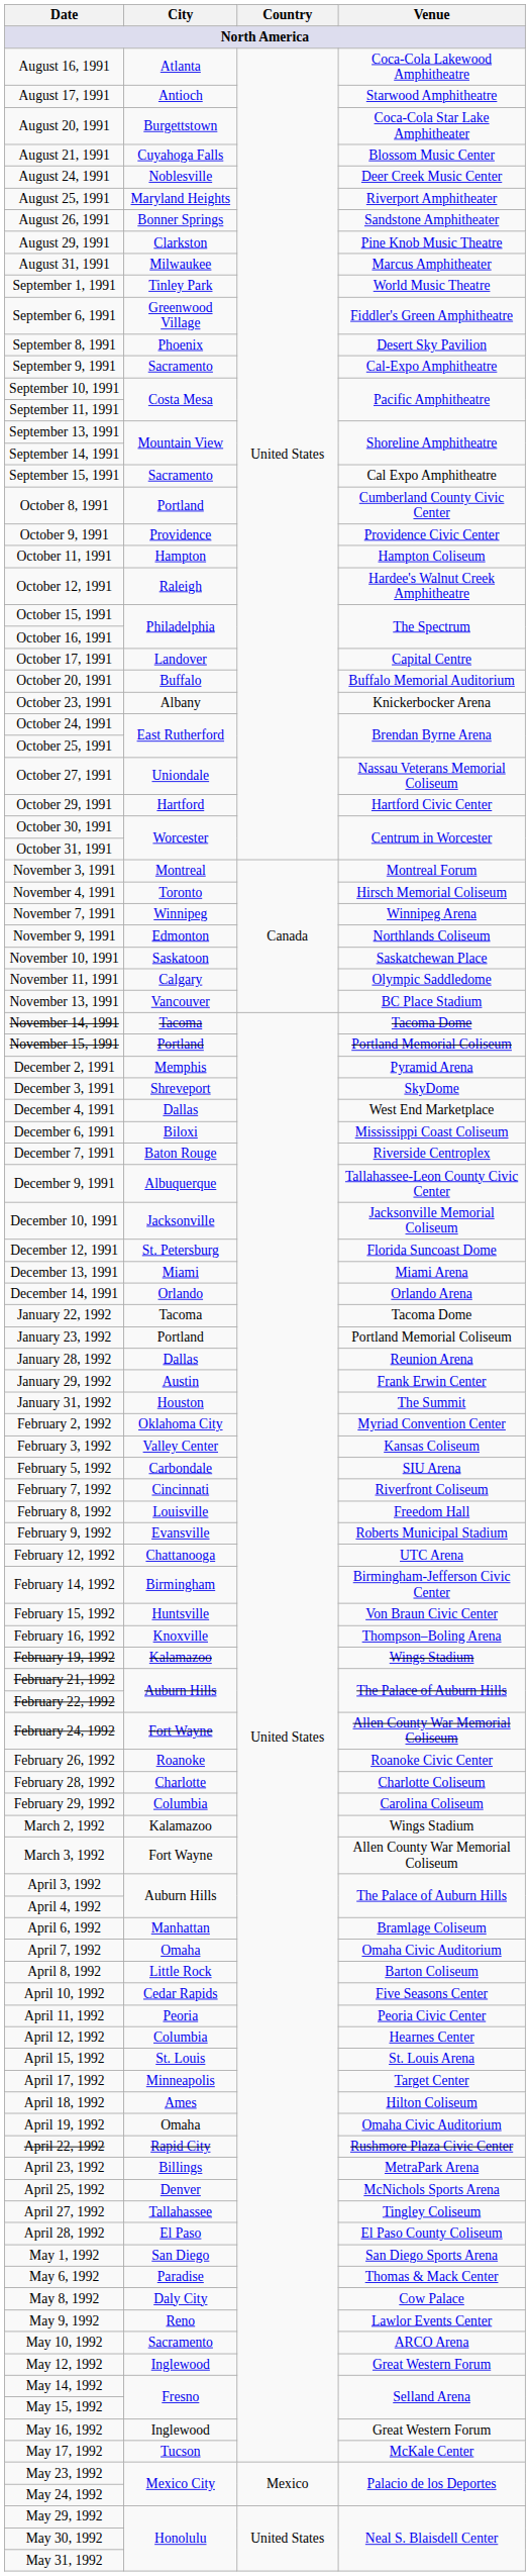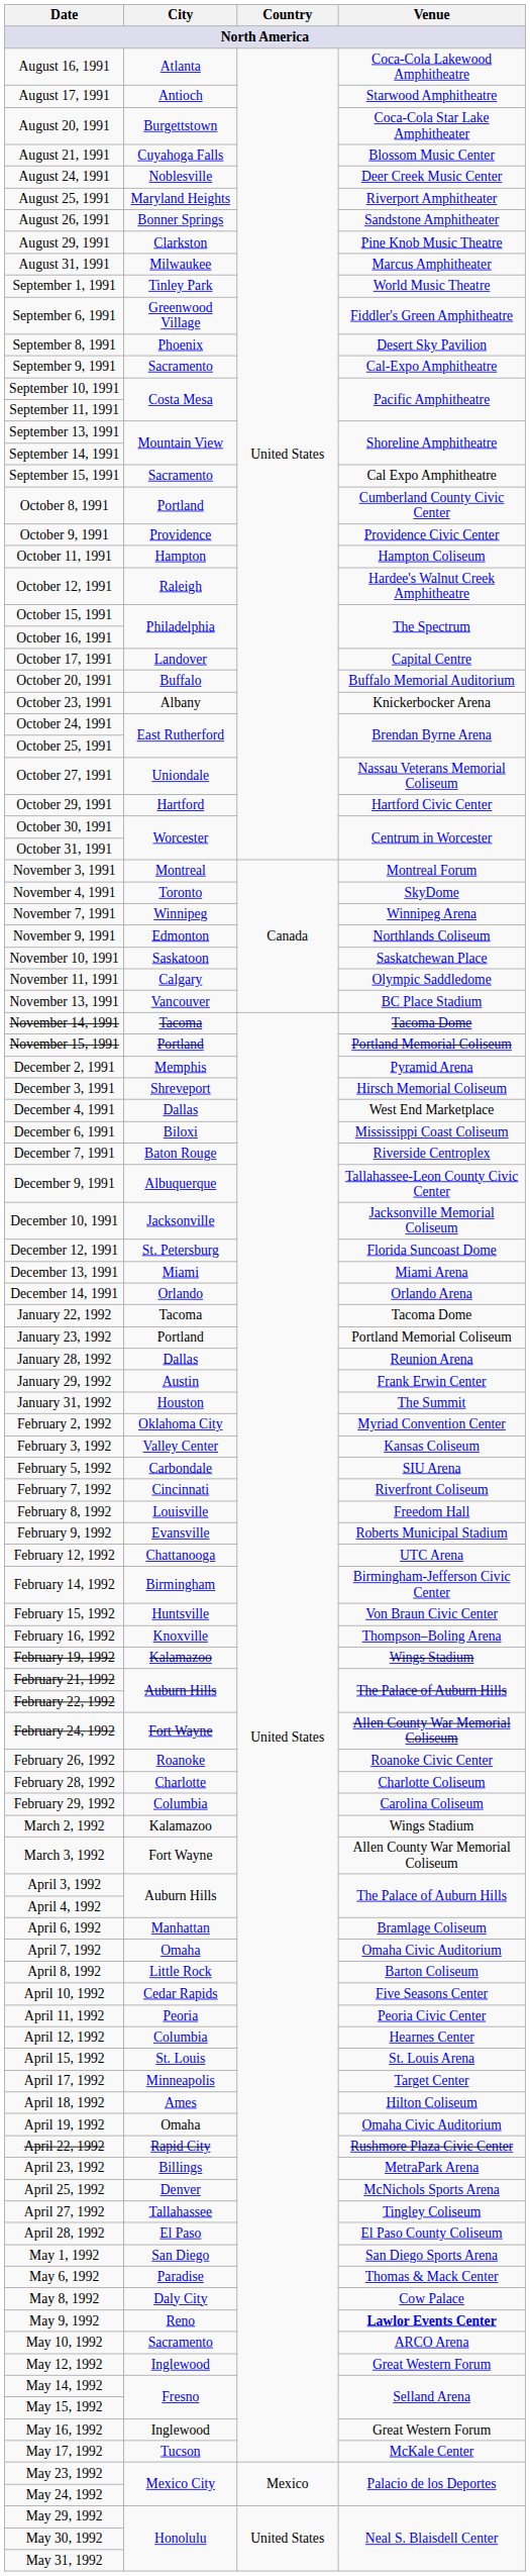 <table class="wikitable plainrowheaders" style="text-align:center;">
 <tr>
 <th scope="col" style="width:12em;">Date</th>
 <th scope="col" style="width:10em;">City</th>
 <th scope="col" style="width:10em;">Country</th>
 <th scope="col" style="width:20em;">Venue</th>
 </tr>
 <tr>
 <th style="background:#dde;" colspan="4">North America</th>
 </tr>
 <tr>
 <td>August 16, 1991</td>
 <td><a href='#'>Atlanta</a></td>
 <td rowspan="33">United States</td>
 <td><a href='#'>Coca-Cola Lakewood Amphitheatre</a></td>
 </tr>
 <tr>
 <td>August 17, 1991</td>
 <td><a href='#'>Antioch</a></td>
 <td><a href='#'>Starwood Amphitheatre</a></td>
 </tr>
 <tr>
 <td>August 20, 1991</td>
 <td><a href='#'>Burgettstown</a></td>
 <td><a href='#'>Coca-Cola Star Lake Amphitheater</a></td>
 </tr>
 <tr>
 <td>August 21, 1991</td>
 <td><a href='#'>Cuyahoga Falls</a></td>
 <td><a href='#'>Blossom Music Center</a></td>
 </tr>
 <tr>
 <td>August 24, 1991</td>
 <td><a href='#'>Noblesville</a></td>
 <td><a href='#'>Deer Creek Music Center</a></td>
 </tr>
 <tr>
 <td>August 25, 1991</td>
 <td><a href='#'>Maryland Heights</a></td>
 <td><a href='#'>Riverport Amphitheater</a></td>
 </tr>
 <tr>
 <td>August 26, 1991</td>
 <td><a href='#'>Bonner Springs</a></td>
 <td><a href='#'>Sandstone Amphitheater</a></td>
 </tr>
 <tr>
 <td>August 29, 1991</td>
 <td><a href='#'>Clarkston</a></td>
 <td><a href='#'>Pine Knob Music Theatre</a></td>
 </tr>
 <tr>
 <td>August 31, 1991</td>
 <td><a href='#'>Milwaukee</a></td>
 <td><a href='#'>Marcus Amphitheater</a></td>
 </tr>
 <tr>
 <td>September 1, 1991</td>
 <td><a href='#'>Tinley Park</a></td>
 <td><a href='#'>World Music Theatre</a></td>
 </tr>
 <tr>
 <td>September 6, 1991</td>
 <td><a href='#'>Greenwood Village</a></td>
 <td><a href='#'>Fiddler's Green Amphitheatre</a></td>
 </tr>
 <tr>
 <td>September 8, 1991</td>
 <td><a href='#'>Phoenix</a></td>
 <td><a href='#'>Desert Sky Pavilion</a></td>
 </tr>
 <tr>
 <td>September 9, 1991</td>
 <td><a href='#'>Sacramento</a></td>
 <td><a href='#'>Cal-Expo Amphitheatre</a></td>
 </tr>
 <tr>
 <td>September 10, 1991</td>
 <td rowspan="2"><a href='#'>Costa Mesa</a></td>
 <td rowspan="2"><a href='#'>Pacific Amphitheatre</a></td>
 </tr>
 <tr>
 <td>September 11, 1991</td>
 </tr>
 <tr>
 <td>September 13, 1991</td>
 <td rowspan="2"><a href='#'>Mountain View</a></td>
 <td rowspan="2"><a href='#'>Shoreline Amphitheatre</a></td>
 </tr>
 <tr>
 <td>September 14, 1991</td>
 </tr>
 <tr>
 <td>September 15, 1991</td>
 <td><a href='#'>Sacramento</a></td>
 <td>Cal Expo Amphitheatre</td>
 </tr>
 <tr>
 <td>October 8, 1991</td>
 <td><a href='#'>Portland</a></td>
 <td><a href='#'>Cumberland County Civic Center</a></td>
 </tr>
 <tr>
 <td>October 9, 1991</td>
 <td><a href='#'>Providence</a></td>
 <td><a href='#'>Providence Civic Center</a></td>
 </tr>
 <tr>
 <td>October 11, 1991</td>
 <td><a href='#'>Hampton</a></td>
 <td><a href='#'>Hampton Coliseum</a></td>
 </tr>
 <tr>
 <td>October 12, 1991</td>
 <td><a href='#'>Raleigh</a></td>
 <td><a href='#'>Hardee's Walnut Creek Amphitheatre</a></td>
 </tr>
 <tr>
 <td>October 15, 1991</td>
 <td rowspan="2"><a href='#'>Philadelphia</a></td>
 <td rowspan="2"><a href='#'>The Spectrum</a></td>
 </tr>
 <tr>
 <td>October 16, 1991</td>
 </tr>
 <tr>
 <td>October 17, 1991</td>
 <td><a href='#'>Landover</a></td>
 <td><a href='#'>Capital Centre</a></td>
 </tr>
 <tr>
 <td>October 20, 1991</td>
 <td><a href='#'>Buffalo</a></td>
 <td><a href='#'>Buffalo Memorial Auditorium</a></td>
 </tr>
 <tr>
 <td>October 23, 1991</td>
 <td>Albany</td>
 <td>Knickerbocker Arena</td>
 </tr>
 <tr>
 <td>October 24, 1991</td>
 <td rowspan="2"><a href='#'>East Rutherford</a></td>
 <td rowspan="2"><a href='#'>Brendan Byrne Arena</a></td>
 </tr>
 <tr>
 <td>October 25, 1991</td>
 </tr>
 <tr>
 <td>October 27, 1991</td>
 <td><a href='#'>Uniondale</a></td>
 <td><a href='#'>Nassau Veterans Memorial Coliseum</a></td>
 </tr>
 <tr>
 <td>October 29, 1991</td>
 <td><a href='#'>Hartford</a></td>
 <td><a href='#'>Hartford Civic Center</a></td>
 </tr>
 <tr>
 <td>October 30, 1991</td>
 <td rowspan="2"><a href='#'>Worcester</a></td>
 <td rowspan="2"><a href='#'>Centrum in Worcester</a></td>
 </tr>
 <tr>
 <td>October 31, 1991</td>
 </tr>
 <tr>
 <td>November 3, 1991</td>
 <td><a href='#'>Montreal</a></td>
 <td rowspan="7">Canada</td>
 <td><a href='#'>Montreal Forum</a></td>
 </tr>
 <tr>
 <td>November 4, 1991</td>
 <td><a href='#'>Toronto</a></td>
-<td><a href='#'>Hirsch Memorial Coliseum</a></td>
+<td><a href='#'>SkyDome</a></td>
 </tr>
 <tr>
 <td>November 7, 1991</td>
 <td><a href='#'>Winnipeg</a></td>
 <td><a href='#'>Winnipeg Arena</a></td>
 </tr>
 <tr>
 <td>November 9, 1991</td>
 <td><a href='#'>Edmonton</a></td>
 <td><a href='#'>Northlands Coliseum</a></td>
 </tr>
 <tr>
 <td>November 10, 1991</td>
 <td><a href='#'>Saskatoon</a></td>
 <td><a href='#'>Saskatchewan Place</a></td>
 </tr>
 <tr>
 <td>November 11, 1991</td>
 <td><a href='#'>Calgary</a></td>
 <td><a href='#'>Olympic Saddledome</a></td>
 </tr>
 <tr>
 <td>November 13, 1991</td>
 <td><a href='#'>Vancouver</a></td>
 <td><a href='#'>BC Place Stadium</a></td>
 </tr>
 <tr>
 <td><s>November 14, 1991</s></td>
 <td><s><a href='#'>Tacoma</a> </s></td>
 <td rowspan="63">United States</td>
 <td><s><a href='#'>Tacoma Dome</a></s></td>
 </tr>
 <tr>
 <td><s>November 15, 1991 </s></td>
 <td><s><a href='#'>Portland</a> </s></td>
 <td><s><a href='#'>Portland Memorial Coliseum</a></s></td>
 </tr>
 <tr>
 <td>December 2, 1991</td>
 <td><a href='#'>Memphis</a></td>
 <td><a href='#'>Pyramid Arena</a></td>
 </tr>
 <tr>
 <td>December 3, 1991</td>
 <td><a href='#'>Shreveport</a></td>
-<td><a href='#'>SkyDome</a></td>
+<td><a href='#'>Hirsch Memorial Coliseum</a></td>
 </tr>
 <tr>
 <td>December 4, 1991</td>
 <td><a href='#'>Dallas</a></td>
 <td>West End Marketplace</td>
 </tr>
 <tr>
 <td>December 6, 1991</td>
 <td><a href='#'>Biloxi</a></td>
 <td><a href='#'>Mississippi Coast Coliseum</a></td>
 </tr>
 <tr>
 <td>December 7, 1991</td>
 <td><a href='#'>Baton Rouge</a></td>
 <td><a href='#'>Riverside Centroplex</a></td>
 </tr>
 <tr>
 <td>December 9, 1991</td>
 <td><a href='#'>Albuquerque</a></td>
 <td><a href='#'>Tallahassee-Leon County Civic Center</a></td>
 </tr>
 <tr>
 <td>December 10, 1991</td>
 <td><a href='#'>Jacksonville</a></td>
 <td><a href='#'>Jacksonville Memorial Coliseum</a></td>
 </tr>
 <tr>
 <td>December 12, 1991</td>
 <td><a href='#'>St. Petersburg</a></td>
 <td><a href='#'>Florida Suncoast Dome</a></td>
 </tr>
 <tr>
 <td>December 13, 1991</td>
 <td><a href='#'>Miami</a></td>
 <td><a href='#'>Miami Arena</a></td>
 </tr>
 <tr>
 <td>December 14, 1991</td>
 <td><a href='#'>Orlando</a></td>
 <td><a href='#'>Orlando Arena</a></td>
 </tr>
 <tr>
 <td>January 22, 1992</td>
 <td>Tacoma</td>
 <td>Tacoma Dome</td>
 </tr>
 <tr>
 <td>January 23, 1992</td>
 <td>Portland</td>
 <td>Portland Memorial Coliseum</td>
 </tr>
 <tr>
 <td>January 28, 1992</td>
 <td><a href='#'>Dallas</a></td>
 <td><a href='#'>Reunion Arena</a></td>
 </tr>
 <tr>
 <td>January 29, 1992</td>
 <td><a href='#'>Austin</a></td>
 <td><a href='#'>Frank Erwin Center</a></td>
 </tr>
 <tr>
 <td>January 31, 1992</td>
 <td><a href='#'>Houston</a></td>
 <td><a href='#'>The Summit</a></td>
 </tr>
 <tr>
 <td>February 2, 1992</td>
 <td><a href='#'>Oklahoma City</a></td>
 <td><a href='#'>Myriad Convention Center</a></td>
 </tr>
 <tr>
 <td>February 3, 1992</td>
 <td><a href='#'>Valley Center</a></td>
 <td><a href='#'>Kansas Coliseum</a></td>
 </tr>
 <tr>
 <td>February 5, 1992</td>
 <td><a href='#'>Carbondale</a></td>
 <td><a href='#'>SIU Arena</a></td>
 </tr>
 <tr>
 <td>February 7, 1992</td>
 <td><a href='#'>Cincinnati</a></td>
 <td><a href='#'>Riverfront Coliseum</a></td>
 </tr>
 <tr>
 <td>February 8, 1992</td>
 <td><a href='#'>Louisville</a></td>
 <td><a href='#'>Freedom Hall</a></td>
 </tr>
 <tr>
 <td>February 9, 1992</td>
 <td><a href='#'>Evansville</a></td>
 <td><a href='#'>Roberts Municipal Stadium</a></td>
 </tr>
 <tr>
 <td>February 12, 1992</td>
 <td><a href='#'>Chattanooga</a></td>
 <td><a href='#'>UTC Arena</a></td>
 </tr>
 <tr>
 <td>February 14, 1992</td>
 <td><a href='#'>Birmingham</a></td>
 <td><a href='#'>Birmingham-Jefferson Civic Center</a></td>
 </tr>
 <tr>
 <td>February 15, 1992</td>
 <td><a href='#'>Huntsville</a></td>
 <td><a href='#'>Von Braun Civic Center</a></td>
 </tr>
 <tr>
 <td>February 16, 1992</td>
 <td><a href='#'>Knoxville</a></td>
 <td><a href='#'>Thompson–Boling Arena</a></td>
 </tr>
 <tr>
 <td><s>February 19, 1992</s></td>
 <td><s><a href='#'>Kalamazoo</a></s></td>
 <td><s><a href='#'>Wings Stadium</a></s></td>
 </tr>
 <tr>
 <td><s>February 21, 1992 </s></td>
 <td rowspan="2"><s><a href='#'>Auburn Hills</a></s></td>
 <td rowspan="2"><s><a href='#'>The Palace of Auburn Hills</a></s></td>
 </tr>
 <tr>
 <td><s>February 22, 1992</s></td>
 </tr>
 <tr>
 <td><s>February 24, 1992</s></td>
 <td><s><a href='#'>Fort Wayne</a></s></td>
 <td><s><a href='#'>Allen County War Memorial Coliseum</a></s></td>
 </tr>
 <tr>
 <td>February 26, 1992</td>
 <td><a href='#'>Roanoke</a></td>
 <td><a href='#'>Roanoke Civic Center</a></td>
 </tr>
 <tr>
 <td>February 28, 1992</td>
 <td><a href='#'>Charlotte</a></td>
 <td><a href='#'>Charlotte Coliseum</a></td>
 </tr>
 <tr>
 <td>February 29, 1992</td>
 <td><a href='#'>Columbia</a></td>
 <td><a href='#'>Carolina Coliseum</a></td>
 </tr>
 <tr>
 <td>March 2, 1992</td>
 <td>Kalamazoo</td>
 <td>Wings Stadium</td>
 </tr>
 <tr>
 <td>March 3, 1992</td>
 <td>Fort Wayne</td>
 <td>Allen County War Memorial Coliseum</td>
 </tr>
 <tr>
 <td>April 3, 1992</td>
 <td rowspan="2">Auburn Hills</td>
 <td rowspan="2"><a href='#'>The Palace of Auburn Hills</a></td>
 </tr>
 <tr>
 <td>April 4, 1992</td>
 </tr>
 <tr>
 <td>April 6, 1992</td>
 <td><a href='#'>Manhattan</a></td>
 <td><a href='#'>Bramlage Coliseum</a></td>
 </tr>
 <tr>
 <td>April 7, 1992</td>
 <td><a href='#'>Omaha</a></td>
 <td><a href='#'>Omaha Civic Auditorium</a></td>
 </tr>
 <tr>
 <td>April 8, 1992</td>
 <td><a href='#'>Little Rock</a></td>
 <td><a href='#'>Barton Coliseum</a></td>
 </tr>
 <tr>
 <td>April 10, 1992</td>
 <td><a href='#'>Cedar Rapids</a></td>
 <td><a href='#'>Five Seasons Center</a></td>
 </tr>
 <tr>
 <td>April 11, 1992</td>
 <td><a href='#'>Peoria</a></td>
 <td><a href='#'>Peoria Civic Center</a></td>
 </tr>
 <tr>
 <td>April 12, 1992</td>
 <td><a href='#'>Columbia</a></td>
 <td><a href='#'>Hearnes Center</a></td>
 </tr>
 <tr>
 <td>April 15, 1992</td>
 <td><a href='#'>St. Louis</a></td>
 <td><a href='#'>St. Louis Arena</a></td>
 </tr>
 <tr>
 <td>April 17, 1992</td>
 <td><a href='#'>Minneapolis</a></td>
 <td><a href='#'>Target Center</a></td>
 </tr>
 <tr>
 <td>April 18, 1992</td>
 <td><a href='#'>Ames</a></td>
 <td><a href='#'>Hilton Coliseum</a></td>
 </tr>
 <tr>
 <td>April 19, 1992</td>
 <td>Omaha</td>
 <td><a href='#'>Omaha Civic Auditorium</a></td>
 </tr>
 <tr>
 <td><s>April 22, 1992</s></td>
 <td><s><a href='#'>Rapid City</a></s></td>
 <td><s><a href='#'>Rushmore Plaza Civic Center</a></s></td>
 </tr>
 <tr>
 <td>April 23, 1992</td>
 <td><a href='#'>Billings</a></td>
 <td><a href='#'>MetraPark Arena</a></td>
 </tr>
 <tr>
 <td>April 25, 1992</td>
 <td><a href='#'>Denver</a></td>
 <td><a href='#'>McNichols Sports Arena</a></td>
 </tr>
 <tr>
 <td>April 27, 1992</td>
 <td><a href='#'>Tallahassee</a></td>
 <td><a href='#'>Tingley Coliseum</a></td>
 </tr>
 <tr>
 <td>April 28, 1992</td>
 <td><a href='#'>El Paso</a></td>
 <td><a href='#'>El Paso County Coliseum</a></td>
 </tr>
 <tr>
 <td>May 1, 1992</td>
 <td><a href='#'>San Diego</a></td>
 <td><a href='#'>San Diego Sports Arena</a></td>
 </tr>
 <tr>
 <td>May 6, 1992</td>
 <td><a href='#'>Paradise</a></td>
 <td><a href='#'>Thomas & Mack Center</a></td>
 </tr>
 <tr>
 <td>May 8, 1992</td>
 <td><a href='#'>Daly City</a></td>
 <td><a href='#'>Cow Palace</a></td>
 </tr>
 <tr>
 <td>May 9, 1992</td>
 <td><a href='#'>Reno</a></td>
-<td><a href='#'>Lawlor Events Center</a></td>
+<td><strong><a href='#'>Lawlor Events Center</a></strong></td>
 </tr>
 <tr>
 <td>May 10, 1992</td>
 <td><a href='#'>Sacramento</a></td>
 <td><a href='#'>ARCO Arena</a></td>
 </tr>
 <tr>
 <td>May 12, 1992</td>
 <td><a href='#'>Inglewood</a></td>
 <td><a href='#'>Great Western Forum</a></td>
 </tr>
 <tr>
 <td>May 14, 1992</td>
 <td rowspan="2"><a href='#'>Fresno</a></td>
 <td rowspan="2"><a href='#'>Selland Arena</a></td>
 </tr>
 <tr>
 <td>May 15, 1992</td>
 </tr>
 <tr>
 <td>May 16, 1992</td>
 <td>Inglewood</td>
 <td>Great Western Forum</td>
 </tr>
 <tr>
 <td>May 17, 1992</td>
 <td><a href='#'>Tucson</a></td>
 <td><a href='#'>McKale Center</a></td>
 </tr>
 <tr>
 <td>May 23, 1992</td>
 <td rowspan="2"><a href='#'>Mexico City</a></td>
 <td rowspan="2">Mexico</td>
 <td rowspan="2"><a href='#'>Palacio de los Deportes</a></td>
 </tr>
 <tr>
 <td>May 24, 1992</td>
 </tr>
 <tr>
 <td>May 29, 1992</td>
 <td rowspan="3"><a href='#'>Honolulu</a></td>
 <td rowspan="3">United States</td>
 <td rowspan="3"><a href='#'>Neal S. Blaisdell Center</a></td>
 </tr>
 <tr>
 <td>May 30, 1992</td>
 </tr>
 <tr>
 <td>May 31, 1992</td>
 </tr>
 </table>
